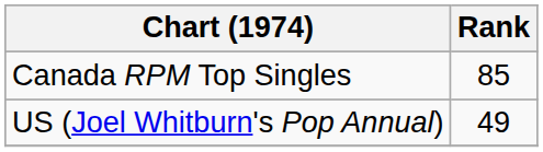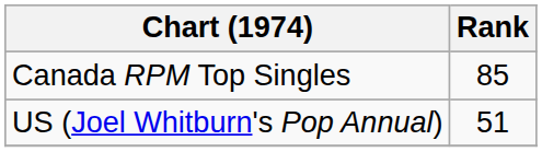 <table class="wikitable">
 <tr>
 <th align="left">Chart (1974)</th>
 <th style="text-align:center;">Rank</th>
 </tr>
 <tr>
 <td>Canada <em>RPM</em> Top Singles</td>
 <td style="text-align:center;">85</td>
 </tr>
 <tr>
 <td>US (<a href='#'>Joel Whitburn</a>'s <em>Pop Annual</em>)</td>
-<td style="text-align:center;">49</td>
+<td style="text-align:center;">51</td>
 </tr>
 <tr>
 </tr>
 </table>
